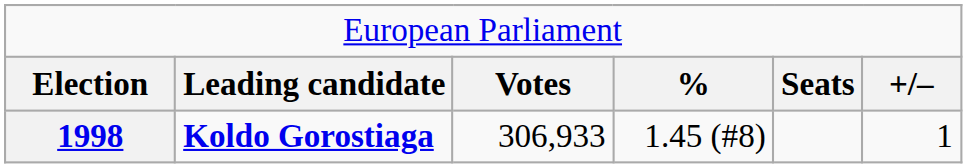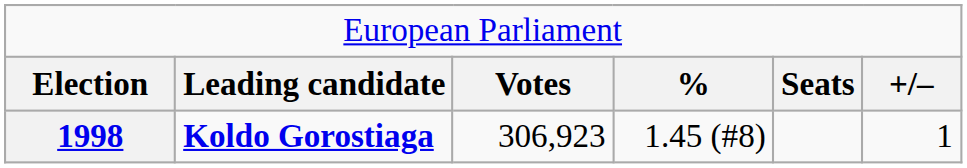 <table class="wikitable" style="text-align:right;">
 <tr>
 <td colspan="6" align="center"><a href='#'>European Parliament</a></td>
 </tr>
 <tr>
 <th width="75">Election</th>
 <th>Leading candidate</th>
 <th width="70">Votes</th>
 <th width="70">%</th>
 <th>Seats</th>
 <th width="40">+/–</th>
 </tr>
 <tr>
 <th><a href='#'>1998</a></th>
 <td align="left"><strong><a href='#'>Koldo Gorostiaga</a></strong></td>
-<td>306,933</td>
+<td>306,923</td>
 <td>1.45 (#8)</td>
 <td></td>
 <td>1</td>
 </tr>
 </table>
